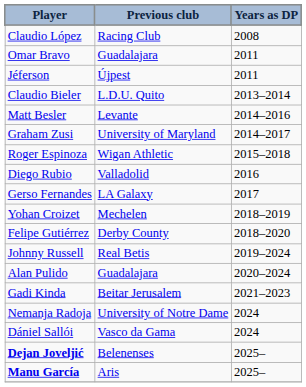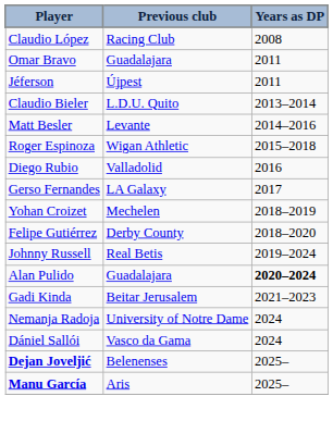 <table class="wikitable" style="text-align:center">
 <tr>
 <th style="background:#A7BCD6; color:#0C2340; border:2px solid #898D8D;">Player</th>
 <th style="background:#A7BCD6; color:#0C2340; border:2px solid #898D8D;">Previous club</th>
 <th style="background:#A7BCD6; color:#0C2340; border:2px solid #898D8D;">Years as DP</th>
 </tr>
 <tr>
 <td align=left> <a href='#'>Claudio López</a></td>
 <td align=left> <a href='#'>Racing Club</a></td>
 <td align=left>2008</td>
 </tr>
 <tr>
 <td align=left> <a href='#'>Omar Bravo</a></td>
 <td align=left> <a href='#'>Guadalajara</a></td>
 <td align=left>2011</td>
 </tr>
 <tr>
 <td align=left> <a href='#'>Jéferson</a></td>
 <td align=left> <a href='#'>Újpest</a></td>
 <td align=left>2011</td>
 </tr>
 <tr>
 <td align=left> <a href='#'>Claudio Bieler</a></td>
 <td align=left> <a href='#'>L.D.U. Quito</a></td>
 <td align=left>2013–2014</td>
 </tr>
 <tr>
 <td align=left> <a href='#'>Matt Besler</a></td>
 <td align=left> <a href='#'>Levante</a></td>
 <td align=left>2014–2016</td>
-</tr>
-<tr>
-<td align=left> <a href='#'>Graham Zusi</a></td>
-<td align=left> <a href='#'>University of Maryland</a></td>
-<td align=left>2014–2017</td>
 </tr>
 <tr>
 <td align=left> <a href='#'>Roger Espinoza</a></td>
 <td align=left> <a href='#'>Wigan Athletic</a></td>
 <td align=left>2015–2018</td>
 </tr>
 <tr>
 <td align=left> <a href='#'>Diego Rubio</a></td>
 <td align=left> <a href='#'>Valladolid</a></td>
 <td align=left>2016</td>
 </tr>
 <tr>
 <td align=left> <a href='#'>Gerso Fernandes</a></td>
 <td align=left> <a href='#'>LA Galaxy</a></td>
 <td align=left>2017</td>
 </tr>
 <tr>
 <td align=left> <a href='#'>Yohan Croizet</a></td>
 <td align=left> <a href='#'>Mechelen</a></td>
 <td align=left>2018–2019</td>
 </tr>
 <tr>
 <td align=left> <a href='#'>Felipe Gutiérrez</a></td>
 <td align=left> <a href='#'>Derby County</a></td>
 <td align=left>2018–2020</td>
 </tr>
 <tr>
 <td align=left> <a href='#'>Johnny Russell</a></td>
 <td align=left> <a href='#'>Real Betis</a></td>
 <td align=left>2019–2024</td>
 </tr>
 <tr>
 <td align=left> <a href='#'>Alan Pulido</a></td>
 <td align=left> <a href='#'>Guadalajara</a></td>
-<td align=left>2020–2024</td>
+<td align=left><strong>2020–2024</strong></td>
 </tr>
 <tr>
 <td align=left> <a href='#'>Gadi Kinda</a></td>
 <td align=left> <a href='#'>Beitar Jerusalem</a></td>
 <td align=left>2021–2023</td>
 </tr>
 <tr>
 <td align=left> <a href='#'>Nemanja Radoja</a></td>
 <td align=left> <a href='#'>University of Notre Dame</a></td>
 <td align=left>2024</td>
 </tr>
 <tr>
 <td align=left> <a href='#'>Dániel Sallói</a></td>
 <td align=left> <a href='#'>Vasco da Gama</a></td>
 <td align=left>2024</td>
 </tr>
 <tr>
 <td align=left> <strong><a href='#'>Dejan Joveljić</a></strong></td>
 <td align=left> <a href='#'>Belenenses</a></td>
 <td align=left>2025–</td>
 </tr>
 <tr>
 <td align=left> <strong><a href='#'>Manu García</a></strong></td>
 <td align=left> <a href='#'>Aris</a></td>
 <td align=left>2025–</td>
 </tr>
 <tr>
 </tr>
 </table>
